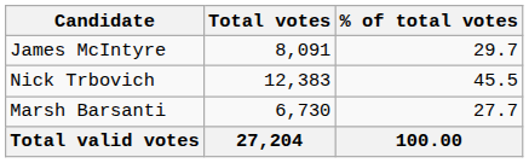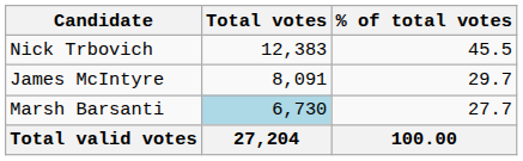 <table class="wikitable">
 <tr bgcolor="#EEEEEE">
 <th align="left">Candidate</th>
 <th align="right">Total votes</th>
 <th align="right">% of total votes</th>
 </tr>
 <tr>
+<td align="left">Nick Trbovich</td>
+<td align="right">12,383</td>
+<td align="right">45.5</td>
+</tr>
+<tr>
 <td align="left">James McIntyre</td>
 <td align="right">8,091</td>
 <td align="right">29.7</td>
 </tr>
 <tr>
-<td align="left">Nick Trbovich</td>
-<td align="right">12,383</td>
-<td align="right">45.5</td>
-</tr>
-<tr>
 <td align="left">Marsh Barsanti</td>
-<td align="right">6,730</td>
+<td align="right" style="background: lightblue;">6,730</td>
 <td align="right">27.7</td>
 </tr>
 <tr bgcolor="#EEEEEE">
 <th align="left">Total valid votes</th>
 <th align="right"><strong>27,204</strong></th>
 <th align="right"><strong>100.00</strong></th>
 </tr>
 </table>
